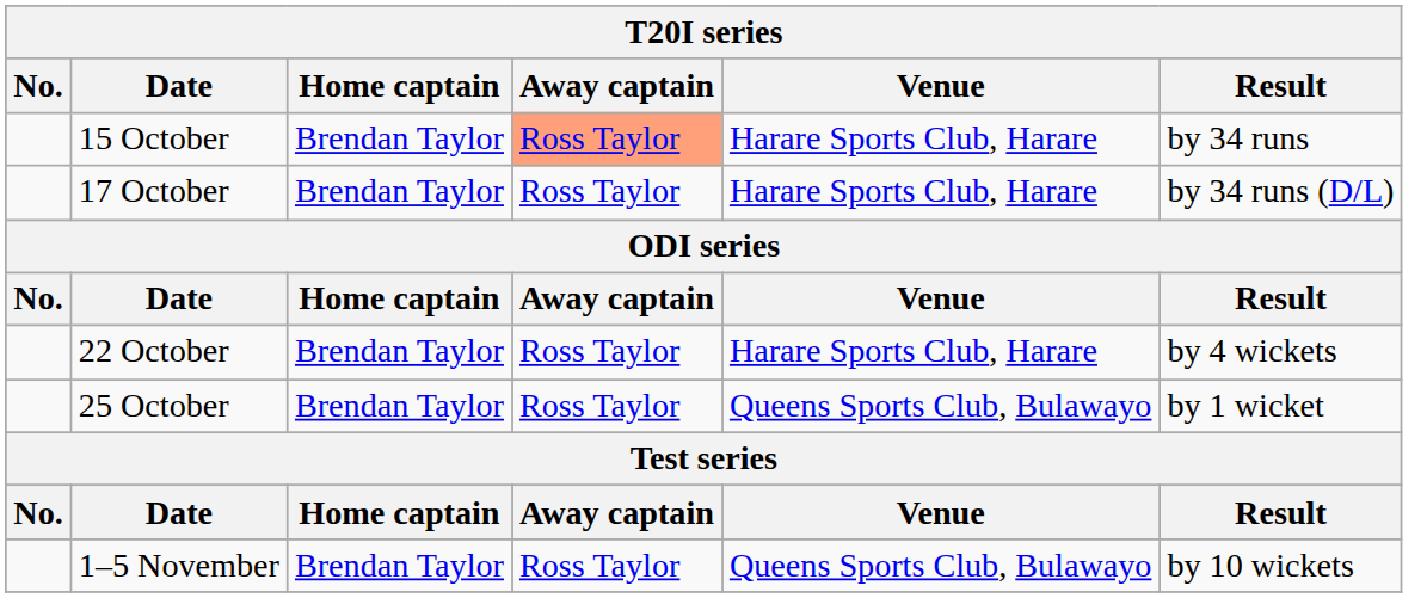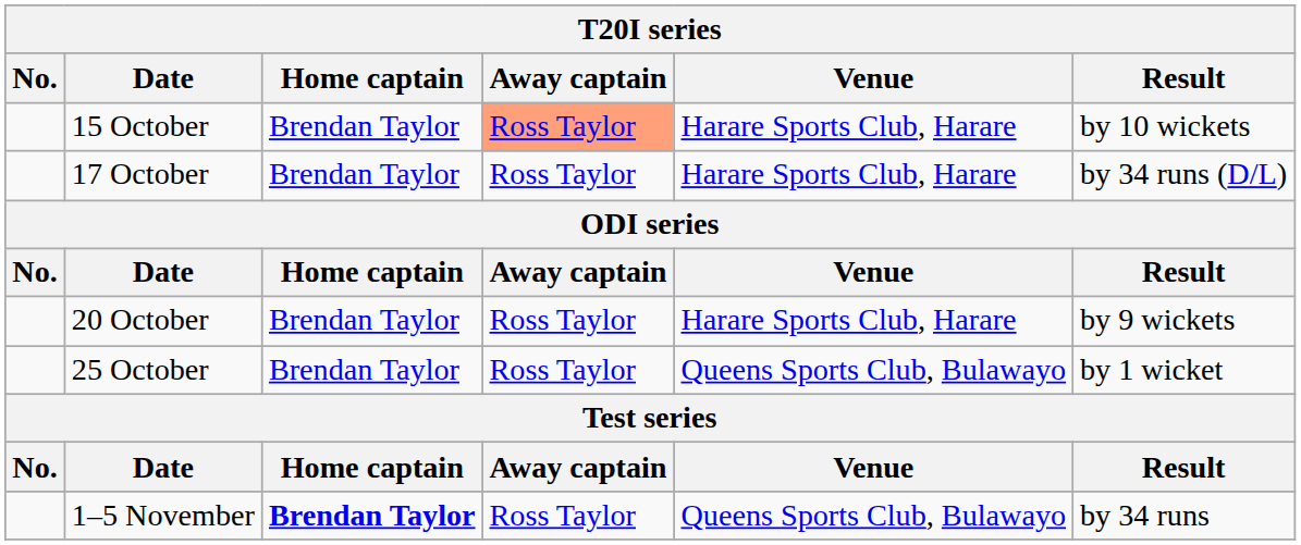 <table class="wikitable">
 <tr>
 <th colspan="6">T20I series</th>
 </tr>
 <tr>
 <th>No.</th>
 <th>Date</th>
 <th>Home captain</th>
 <th>Away captain</th>
 <th>Venue</th>
 <th>Result</th>
 </tr>
 <tr>
 <td></td>
 <td>15 October</td>
 <td><a href='#'>Brendan Taylor</a></td>
 <td style="background: lightsalmon;"><a href='#'>Ross Taylor</a></td>
 <td><a href='#'>Harare Sports Club</a>, <a href='#'>Harare</a></td>
-<td> by 34 runs</td>
+<td> by 10 wickets</td>
 </tr>
 <tr>
 <td></td>
 <td>17 October</td>
 <td><a href='#'>Brendan Taylor</a></td>
 <td><a href='#'>Ross Taylor</a></td>
 <td><a href='#'>Harare Sports Club</a>, <a href='#'>Harare</a></td>
 <td> by 34 runs (<a href='#'>D/L</a>)</td>
 </tr>
 <tr>
 <th colspan="6">ODI series</th>
 </tr>
 <tr>
 <th>No.</th>
 <th>Date</th>
 <th>Home captain</th>
 <th>Away captain</th>
 <th>Venue</th>
 <th>Result</th>
 </tr>
 <tr>
 <td></td>
-<td>22 October</td>
+<td>20 October</td>
 <td><a href='#'>Brendan Taylor</a></td>
 <td><a href='#'>Ross Taylor</a></td>
 <td><a href='#'>Harare Sports Club</a>, <a href='#'>Harare</a></td>
-<td> by 4 wickets</td>
+<td> by 9 wickets</td>
 </tr>
 <tr>
 <td></td>
 <td>25 October</td>
 <td><a href='#'>Brendan Taylor</a></td>
 <td><a href='#'>Ross Taylor</a></td>
 <td><a href='#'>Queens Sports Club</a>, <a href='#'>Bulawayo</a></td>
 <td> by 1 wicket</td>
 </tr>
 <tr>
 <th colspan="6">Test series</th>
 </tr>
 <tr>
 <th>No.</th>
 <th>Date</th>
 <th>Home captain</th>
 <th>Away captain</th>
 <th>Venue</th>
 <th>Result</th>
 </tr>
 <tr>
 <td></td>
 <td>1–5 November</td>
-<td><a href='#'>Brendan Taylor</a></td>
+<td><strong><a href='#'>Brendan Taylor</a></strong></td>
 <td><a href='#'>Ross Taylor</a></td>
 <td><a href='#'>Queens Sports Club</a>, <a href='#'>Bulawayo</a></td>
-<td> by 10 wickets</td>
+<td> by 34 runs</td>
 </tr>
 </table>
